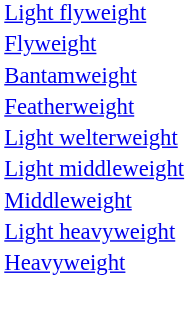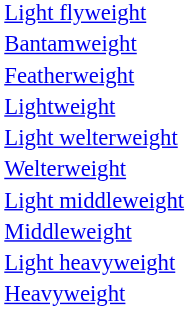 <table>
 <tr valign="top">
 <td><a href='#'>Light flyweight</a><br></td>
 <td></td>
 <td></td>
 <td><br> </td>
-</tr>
-<tr valign="top">
-<td><a href='#'>Flyweight</a><br></td>
-<td></td>
-<td></td>
-<td><br></td>
 </tr>
 <tr valign="top">
 <td><a href='#'>Bantamweight</a><br></td>
 <td></td>
 <td></td>
 <td><br></td>
 </tr>
 <tr valign="top">
 <td><a href='#'>Featherweight</a><br></td>
 <td></td>
 <td></td>
 <td><br></td>
 </tr>
 <tr valign="top">
+<td><a href='#'>Lightweight</a><br></td>
+<td></td>
+<td></td>
+<td><br></td>
+</tr>
+<tr valign="top">
 <td><a href='#'>Light welterweight</a><br></td>
+<td></td>
+<td></td>
+<td><br></td>
+</tr>
+<tr valign="top">
+<td><a href='#'>Welterweight</a><br></td>
 <td></td>
 <td></td>
 <td><br></td>
 </tr>
 <tr valign="top">
 <td><a href='#'>Light middleweight</a><br></td>
 <td></td>
 <td></td>
 <td><br></td>
 </tr>
 <tr valign="top">
 <td><a href='#'>Middleweight</a><br></td>
 <td></td>
 <td></td>
 <td><br></td>
 </tr>
 <tr valign="top">
 <td><a href='#'>Light heavyweight</a><br></td>
 <td></td>
 <td></td>
 <td><br></td>
 </tr>
 <tr valign="top">
 <td><a href='#'>Heavyweight</a><br></td>
 <td></td>
 <td></td>
 <td><br></td>
 </tr>
 </table>
